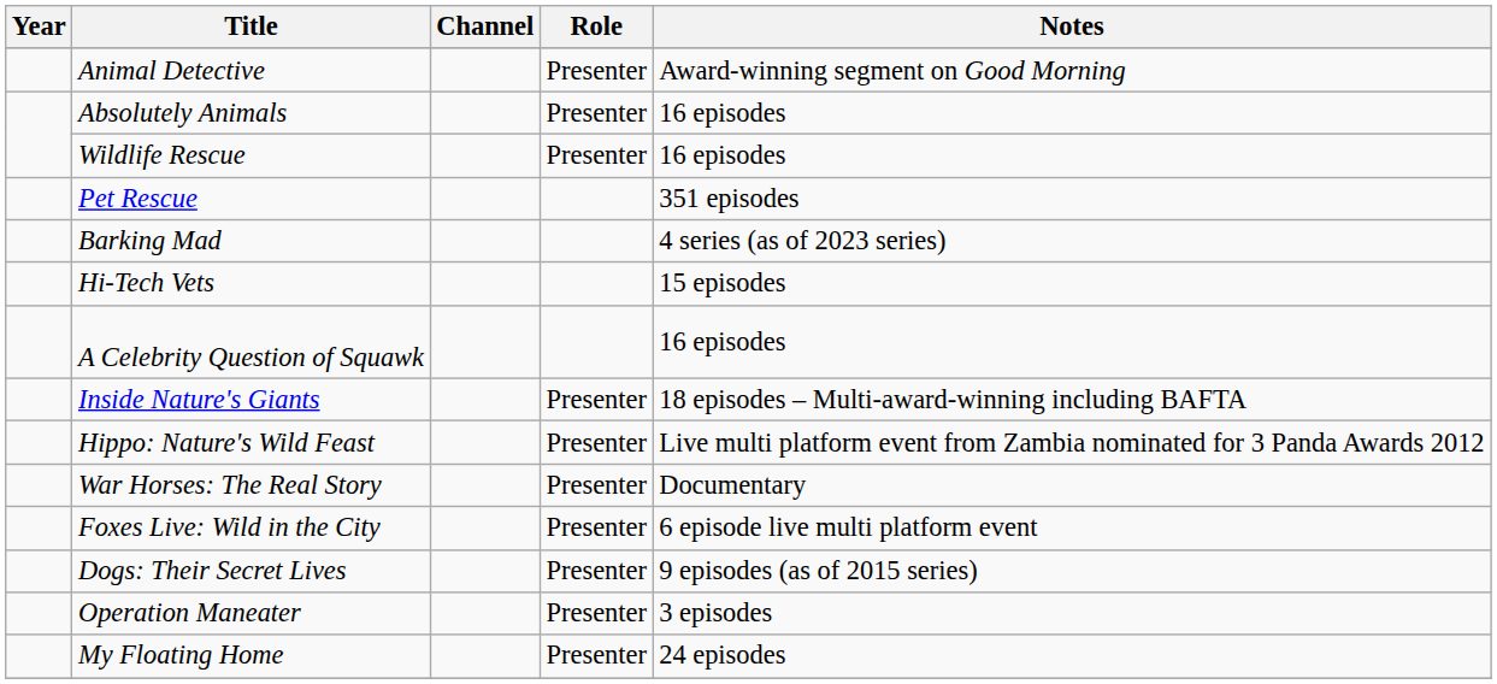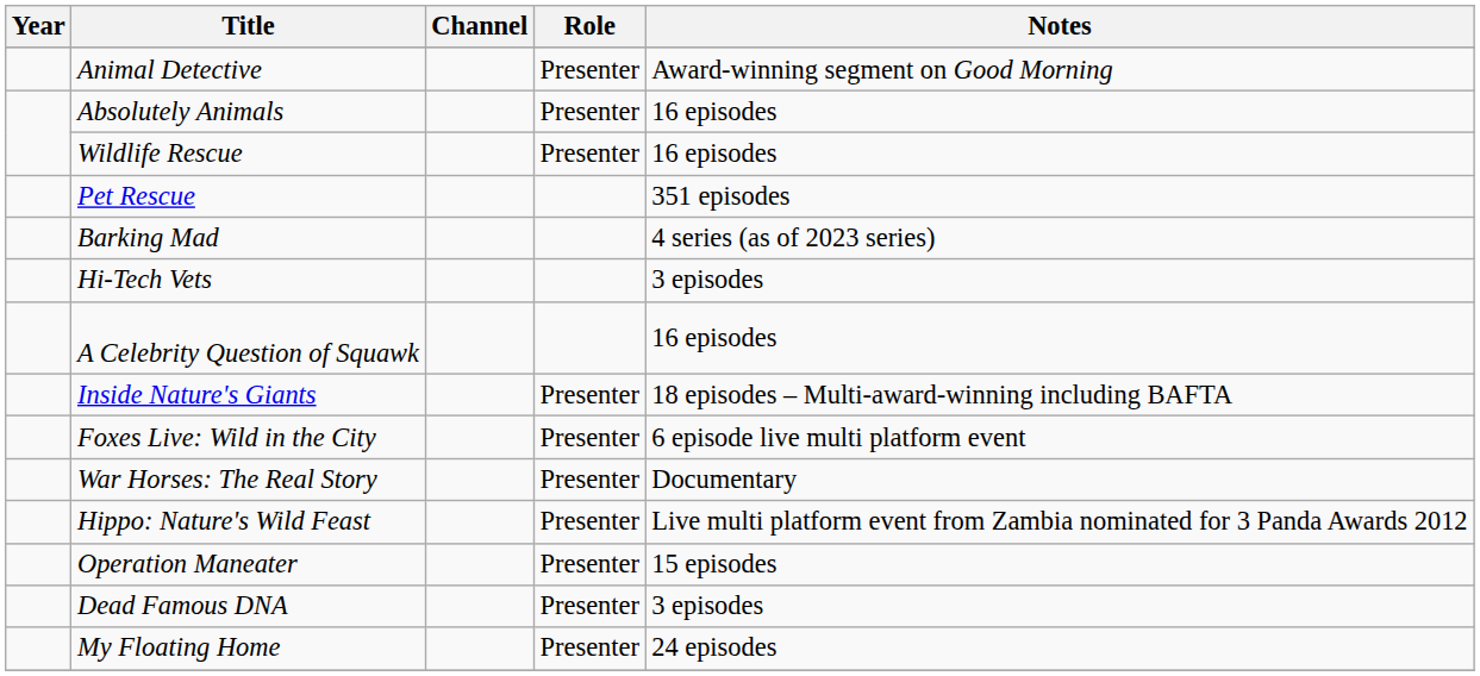 <table class="wikitable sortable">
 <tr>
 <th>Year</th>
 <th>Title</th>
 <th>Channel</th>
 <th>Role</th>
 <th class="unsortable">Notes</th>
 </tr>
 <tr>
 </tr>
 <tr>
 <td></td>
 <td><em>Animal Detective</em></td>
 <td></td>
 <td>Presenter</td>
 <td>Award-winning segment on <em>Good Morning</em></td>
 </tr>
 <tr>
 <td rowspan="2"></td>
 <td><em>Absolutely Animals</em></td>
 <td></td>
 <td>Presenter</td>
 <td>16 episodes</td>
 </tr>
 <tr>
 <td><em>Wildlife Rescue</em></td>
 <td></td>
 <td>Presenter</td>
 <td>16 episodes</td>
 </tr>
 <tr>
 <td></td>
 <td><em><a href='#'>Pet Rescue</a></em></td>
 <td></td>
 <td></td>
 <td>351 episodes</td>
 </tr>
 <tr>
 <td></td>
 <td><em>Barking Mad</em></td>
 <td></td>
 <td></td>
 <td>4 series (as of 2023 series)</td>
 </tr>
 <tr>
 <td></td>
 <td><em>Hi-Tech Vets</em></td>
 <td></td>
 <td></td>
-<td>15 episodes</td>
+<td>3 episodes</td>
 </tr>
 <tr>
 <td></td>
 <td><em></em><br><em>A Celebrity Question of Squawk</em></td>
 <td></td>
 <td></td>
 <td>16 episodes</td>
 </tr>
 <tr>
 <td></td>
 <td><em><a href='#'>Inside Nature's Giants</a></em></td>
 <td></td>
 <td>Presenter</td>
 <td>18 episodes – Multi-award-winning including BAFTA</td>
 </tr>
 <tr>
 <td></td>
-<td><em>Hippo: Nature's Wild Feast</em></td>
+<td><em>Foxes Live: Wild in the City</em></td>
 <td></td>
 <td>Presenter</td>
-<td>Live multi platform event from Zambia nominated for 3 Panda Awards 2012</td>
+<td>6 episode live multi platform event</td>
 </tr>
 <tr>
 <td></td>
 <td><em>War Horses: The Real Story</em></td>
 <td></td>
 <td>Presenter</td>
 <td>Documentary</td>
 </tr>
 <tr>
 <td></td>
-<td><em>Foxes Live: Wild in the City</em></td>
+<td><em>Hippo: Nature's Wild Feast</em></td>
 <td></td>
 <td>Presenter</td>
-<td>6 episode live multi platform event</td>
-</tr>
-<tr>
-<td></td>
-<td><em>Dogs: Their Secret Lives</em></td>
-<td></td>
-<td>Presenter</td>
-<td>9 episodes (as of 2015 series)</td>
+<td>Live multi platform event from Zambia nominated for 3 Panda Awards 2012</td>
 </tr>
 <tr>
 <td></td>
 <td><em>Operation Maneater</em></td>
+<td></td>
+<td>Presenter</td>
+<td>15 episodes</td>
+</tr>
+<tr>
+<td></td>
+<td><em>Dead Famous DNA</em></td>
 <td></td>
 <td>Presenter</td>
 <td>3 episodes</td>
 </tr>
 <tr>
 <td></td>
 <td><em>My Floating Home</em></td>
 <td></td>
 <td>Presenter</td>
 <td>24 episodes</td>
 </tr>
 <tr>
 </tr>
 </table>
